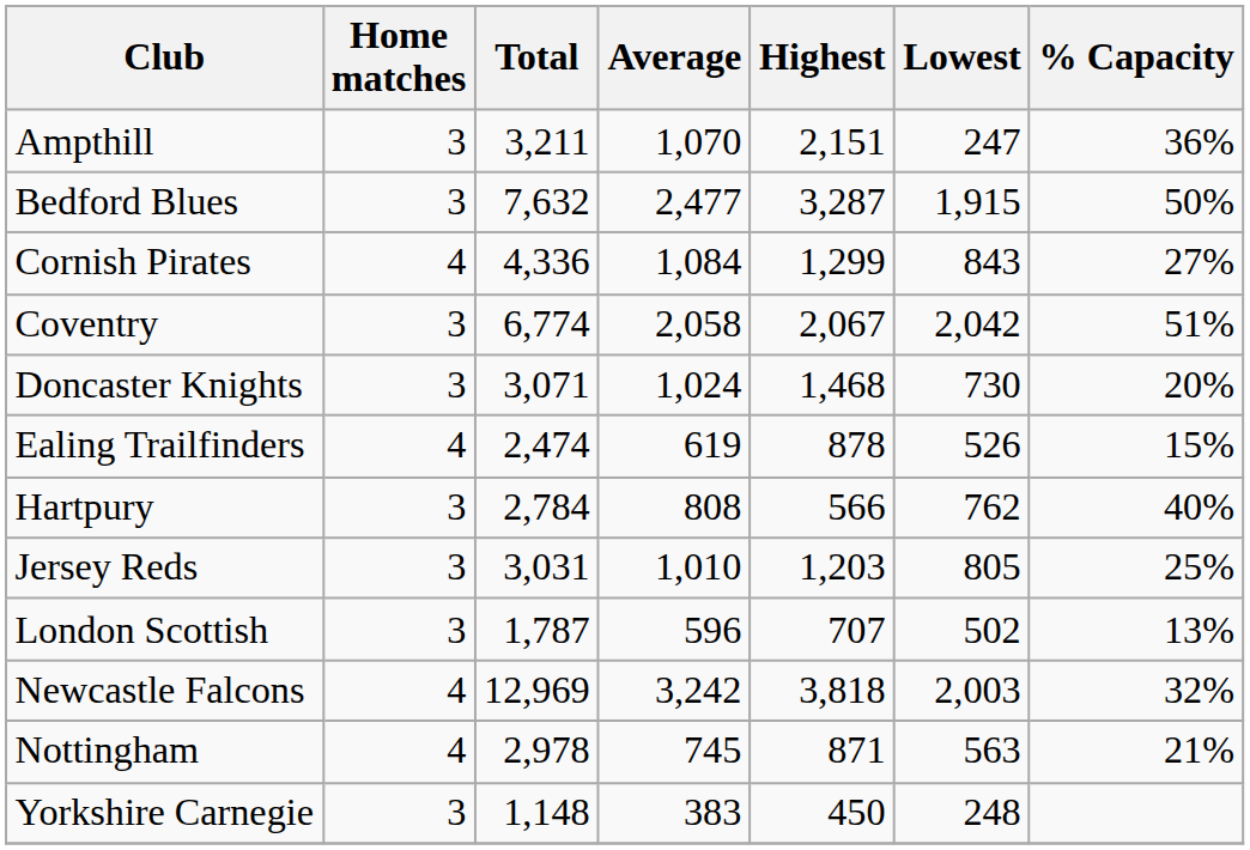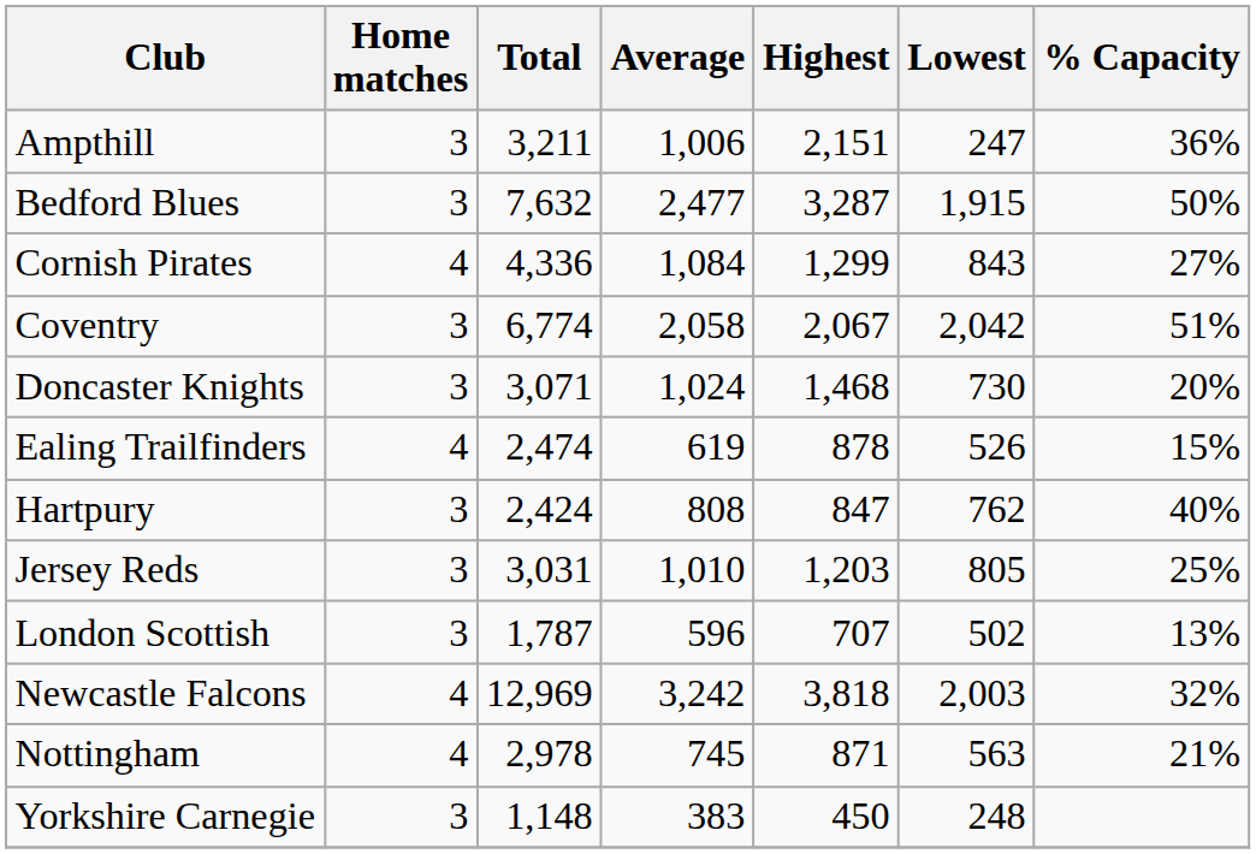 <table class="wikitable sortable" style="text-align:right">
 <tr>
 <th>Club</th>
 <th>Home<br>matches</th>
 <th>Total</th>
 <th>Average</th>
 <th>Highest</th>
 <th>Lowest</th>
 <th>% Capacity</th>
 </tr>
 <tr>
 <td style="text-align:left">Ampthill</td>
 <td>3</td>
 <td>3,211</td>
-<td>1,070</td>
+<td>1,006</td>
 <td>2,151</td>
 <td>247</td>
 <td>36%</td>
 </tr>
 <tr>
 <td style="text-align:left">Bedford Blues</td>
 <td>3</td>
 <td>7,632</td>
 <td>2,477</td>
 <td>3,287</td>
 <td>1,915</td>
 <td>50%</td>
 </tr>
 <tr>
 <td style="text-align:left">Cornish Pirates</td>
 <td>4</td>
 <td>4,336</td>
 <td>1,084</td>
 <td>1,299</td>
 <td>843</td>
 <td>27%</td>
 </tr>
 <tr>
 <td style="text-align:left">Coventry</td>
 <td>3</td>
 <td>6,774</td>
 <td>2,058</td>
 <td>2,067</td>
 <td>2,042</td>
 <td>51%</td>
 </tr>
 <tr>
 <td style="text-align:left">Doncaster Knights</td>
 <td>3</td>
 <td>3,071</td>
 <td>1,024</td>
 <td>1,468</td>
 <td>730</td>
 <td>20%</td>
 </tr>
 <tr>
 <td style="text-align:left">Ealing Trailfinders</td>
 <td>4</td>
 <td>2,474</td>
 <td>619</td>
 <td>878</td>
 <td>526</td>
 <td>15%</td>
 </tr>
 <tr>
 <td style="text-align:left">Hartpury</td>
 <td>3</td>
-<td>2,784</td>
+<td>2,424</td>
 <td>808</td>
-<td>566</td>
+<td>847</td>
 <td>762</td>
 <td>40%</td>
 </tr>
 <tr>
 <td style="text-align:left">Jersey Reds</td>
 <td>3</td>
 <td>3,031</td>
 <td>1,010</td>
 <td>1,203</td>
 <td>805</td>
 <td>25%</td>
 </tr>
 <tr>
 <td style="text-align:left">London Scottish</td>
 <td>3</td>
 <td>1,787</td>
 <td>596</td>
 <td>707</td>
 <td>502</td>
 <td>13%</td>
 </tr>
 <tr>
 <td style="text-align:left">Newcastle Falcons</td>
 <td>4</td>
 <td>12,969</td>
 <td>3,242</td>
 <td>3,818</td>
 <td>2,003</td>
 <td>32%</td>
 </tr>
 <tr>
 <td style="text-align:left">Nottingham</td>
 <td>4</td>
 <td>2,978</td>
 <td>745</td>
 <td>871</td>
 <td>563</td>
 <td>21%</td>
 </tr>
 <tr>
 <td style="text-align:left">Yorkshire Carnegie</td>
 <td>3</td>
 <td>1,148</td>
 <td>383</td>
 <td>450</td>
 <td>248</td>
 <td></td>
 </tr>
 <tr>
 </tr>
 </table>
